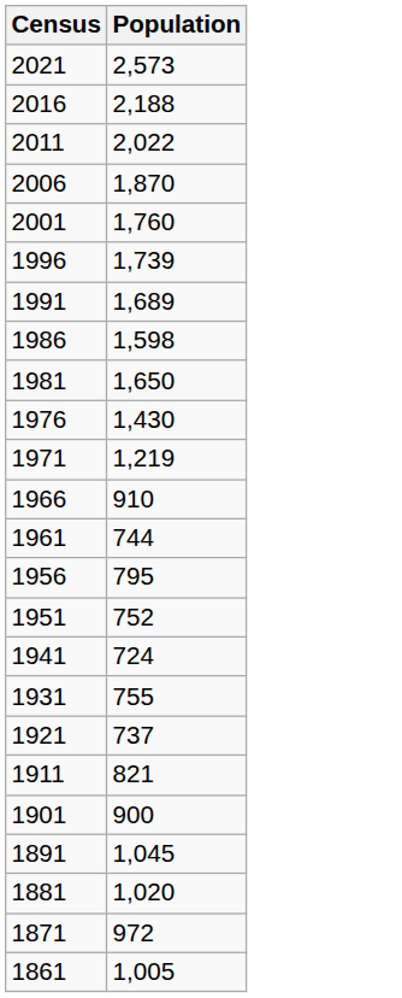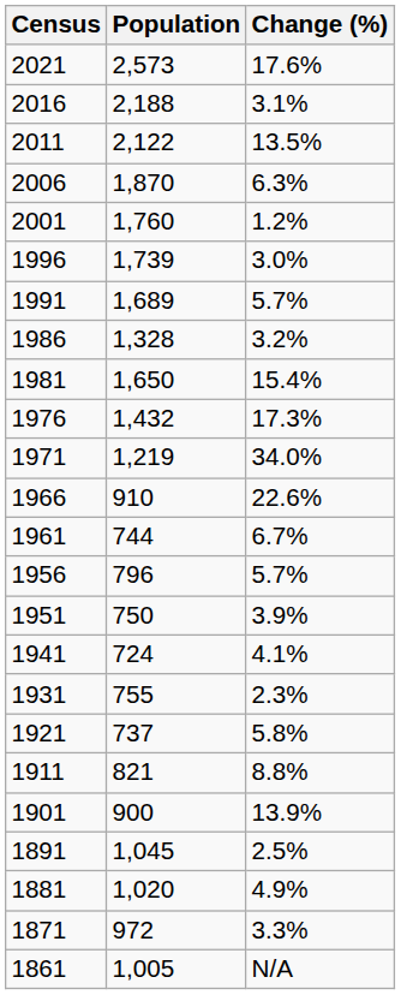 <table class="wikitable">
 <tr>
 <th>Census</th>
 <th>Population</th>
+<th>Change (%)</th>
 </tr>
 <tr>
 <td>2021</td>
 <td>2,573</td>
+<td> 17.6%</td>
 </tr>
 <tr>
 <td>2016</td>
 <td>2,188</td>
+<td> 3.1%</td>
 </tr>
 <tr>
 <td>2011</td>
-<td>2,022</td>
+<td>2,122</td>
+<td> 13.5%</td>
 </tr>
 <tr>
 <td>2006</td>
 <td>1,870</td>
+<td> 6.3%</td>
 </tr>
 <tr>
 <td>2001</td>
 <td>1,760</td>
+<td> 1.2%</td>
 </tr>
 <tr>
 <td>1996</td>
 <td>1,739</td>
+<td> 3.0%</td>
 </tr>
 <tr>
 <td>1991</td>
 <td>1,689</td>
+<td> 5.7%</td>
 </tr>
 <tr>
 <td>1986</td>
-<td>1,598</td>
+<td>1,328</td>
+<td> 3.2%</td>
 </tr>
 <tr>
 <td>1981</td>
 <td>1,650</td>
+<td> 15.4%</td>
 </tr>
 <tr>
 <td>1976</td>
-<td>1,430</td>
+<td>1,432</td>
+<td> 17.3%</td>
 </tr>
 <tr>
 <td>1971</td>
 <td>1,219</td>
+<td> 34.0%</td>
 </tr>
 <tr>
 <td>1966</td>
 <td>910</td>
+<td> 22.6%</td>
 </tr>
 <tr>
 <td>1961</td>
 <td>744</td>
+<td> 6.7%</td>
 </tr>
 <tr>
 <td>1956</td>
-<td>795</td>
+<td>796</td>
+<td> 5.7%</td>
 </tr>
 <tr>
 <td>1951</td>
-<td>752</td>
+<td>750</td>
+<td> 3.9%</td>
 </tr>
 <tr>
 <td>1941</td>
 <td>724</td>
+<td> 4.1%</td>
 </tr>
 <tr>
 <td>1931</td>
 <td>755</td>
+<td> 2.3%</td>
 </tr>
 <tr>
 <td>1921</td>
 <td>737</td>
+<td> 5.8%</td>
 </tr>
 <tr>
 <td>1911</td>
 <td>821</td>
+<td> 8.8%</td>
 </tr>
 <tr>
 <td>1901</td>
 <td>900</td>
+<td> 13.9%</td>
 </tr>
 <tr>
 <td>1891</td>
 <td>1,045</td>
+<td> 2.5%</td>
 </tr>
 <tr>
 <td>1881</td>
 <td>1,020</td>
+<td> 4.9%</td>
 </tr>
 <tr>
 <td>1871</td>
 <td>972</td>
+<td> 3.3%</td>
 </tr>
 <tr>
 <td>1861</td>
 <td>1,005</td>
+<td>N/A</td>
 </tr>
 </table>
